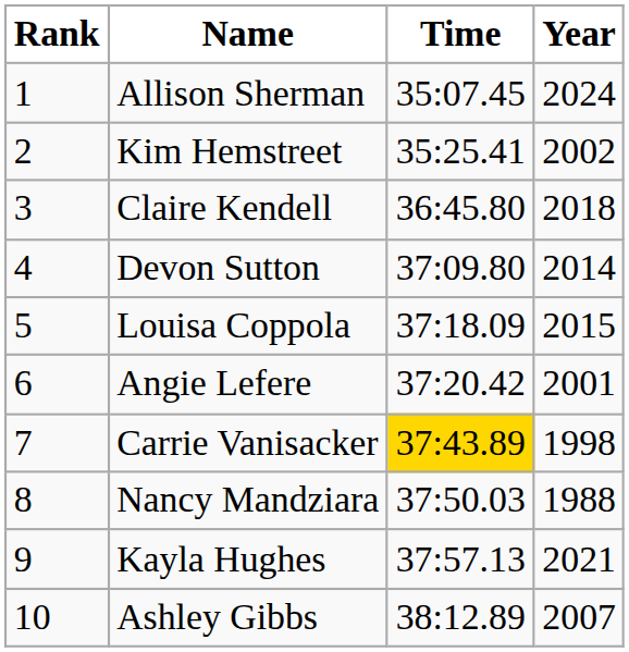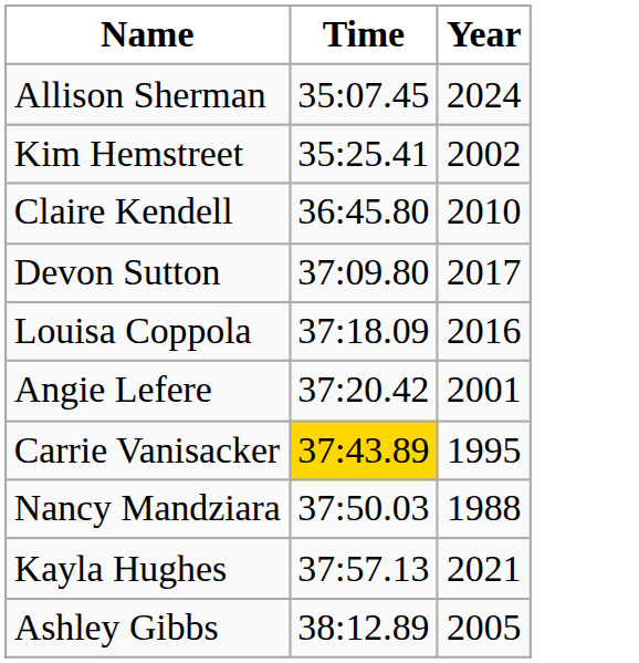 <table class="wikitable">
 <tr>
-<th style="background:white">Rank</th>
 <th style="background:white">Name</th>
 <th style="background:white">Time</th>
 <th style="background:white">Year</th>
 </tr>
 <tr>
-<td>1</td>
 <td>Allison Sherman</td>
 <td>35:07.45</td>
 <td>2024</td>
 </tr>
 <tr>
-<td>2</td>
 <td>Kim Hemstreet</td>
 <td>35:25.41</td>
 <td>2002</td>
 </tr>
 <tr>
-<td>3</td>
 <td>Claire Kendell</td>
 <td>36:45.80</td>
-<td>2018</td>
+<td>2010</td>
 </tr>
 <tr>
-<td>4</td>
 <td>Devon Sutton</td>
 <td>37:09.80</td>
-<td>2014</td>
+<td>2017</td>
 </tr>
 <tr>
-<td>5</td>
 <td>Louisa Coppola</td>
 <td>37:18.09</td>
-<td>2015</td>
+<td>2016</td>
 </tr>
 <tr>
-<td>6</td>
 <td>Angie Lefere</td>
 <td>37:20.42</td>
 <td>2001</td>
 </tr>
 <tr>
-<td>7</td>
 <td>Carrie Vanisacker</td>
 <td style="background: gold;">37:43.89</td>
-<td>1998</td>
+<td>1995</td>
 </tr>
 <tr>
-<td>8</td>
 <td>Nancy Mandziara</td>
 <td>37:50.03</td>
 <td>1988</td>
 </tr>
 <tr>
-<td>9</td>
 <td>Kayla Hughes</td>
 <td>37:57.13</td>
 <td>2021</td>
 </tr>
 <tr>
-<td>10</td>
 <td>Ashley Gibbs</td>
 <td>38:12.89</td>
-<td>2007</td>
+<td>2005</td>
 </tr>
 </table>
